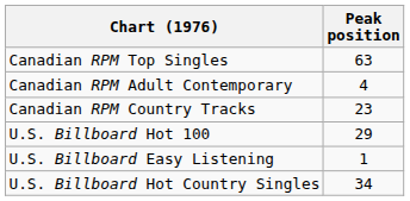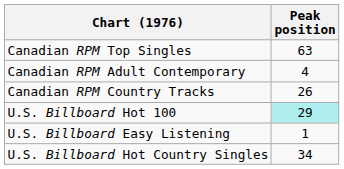 <table class="wikitable sortable">
 <tr>
 <th>Chart (1976)</th>
 <th>Peak<br>position</th>
 </tr>
 <tr>
 <td>Canadian <em>RPM</em> Top Singles</td>
 <td style="text-align:center;">63</td>
 </tr>
 <tr>
 <td>Canadian <em>RPM</em> Adult Contemporary</td>
 <td style="text-align:center;">4</td>
 </tr>
 <tr>
 <td>Canadian <em>RPM</em> Country Tracks</td>
-<td style="text-align:center;">23</td>
+<td style="text-align:center;">26</td>
 </tr>
 <tr>
 <td>U.S. <em>Billboard</em> Hot 100</td>
-<td style="text-align:center;">29</td>
+<td style="background: paleturquoise; text-align:center;">29</td>
 </tr>
 <tr>
 <td>U.S. <em>Billboard</em> Easy Listening</td>
 <td style="text-align:center;">1</td>
 </tr>
 <tr>
 <td>U.S. <em>Billboard</em> Hot Country Singles</td>
 <td style="text-align:center;">34</td>
 </tr>
 </table>
